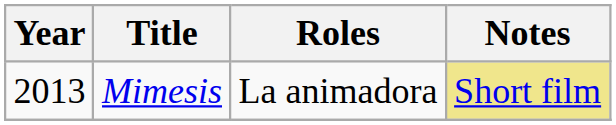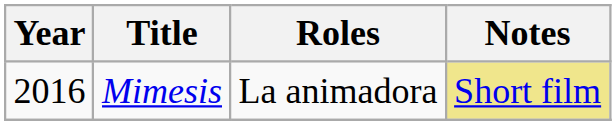 <table class="wikitable sortable">
 <tr>
 <th>Year</th>
 <th>Title</th>
 <th>Roles</th>
 <th>Notes</th>
 </tr>
 <tr>
-<td>2013</td>
+<td>2016</td>
 <td><em><a href='#'>Mimesis</a></em></td>
 <td>La animadora</td>
 <td style="background: khaki;"><a href='#'>Short film</a></td>
 </tr>
 <tr>
 </tr>
 </table>
